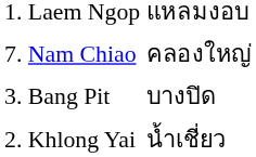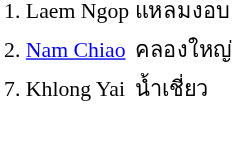 <table>
 <tr>
 <td>1.</td>
 <td>Laem Ngop</td>
 <td>แหลมงอบ</td>
 <td></td>
 </tr>
 <tr>
-<td>7.</td>
+<td>2.</td>
 <td><a href='#'>Nam Chiao</a></td>
 <td>คลองใหญ่</td>
 <td></td>
 </tr>
 <tr>
-<td>3.</td>
-<td>Bang Pit</td>
-<td>บางปิด</td>
-<td></td>
-</tr>
-<tr>
-<td>2.</td>
+<td>7.</td>
 <td>Khlong Yai</td>
 <td>น้ำเชี่ยว</td>
 <td></td>
 </tr>
 </table>
